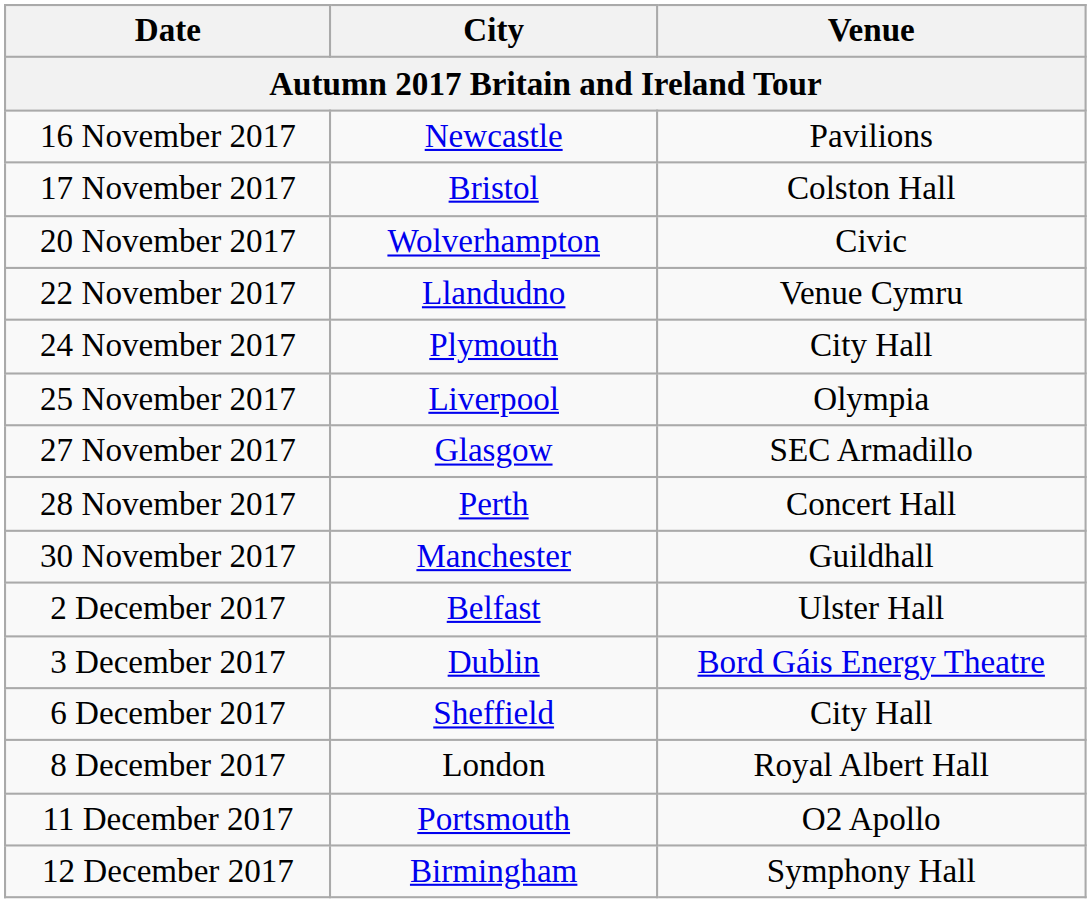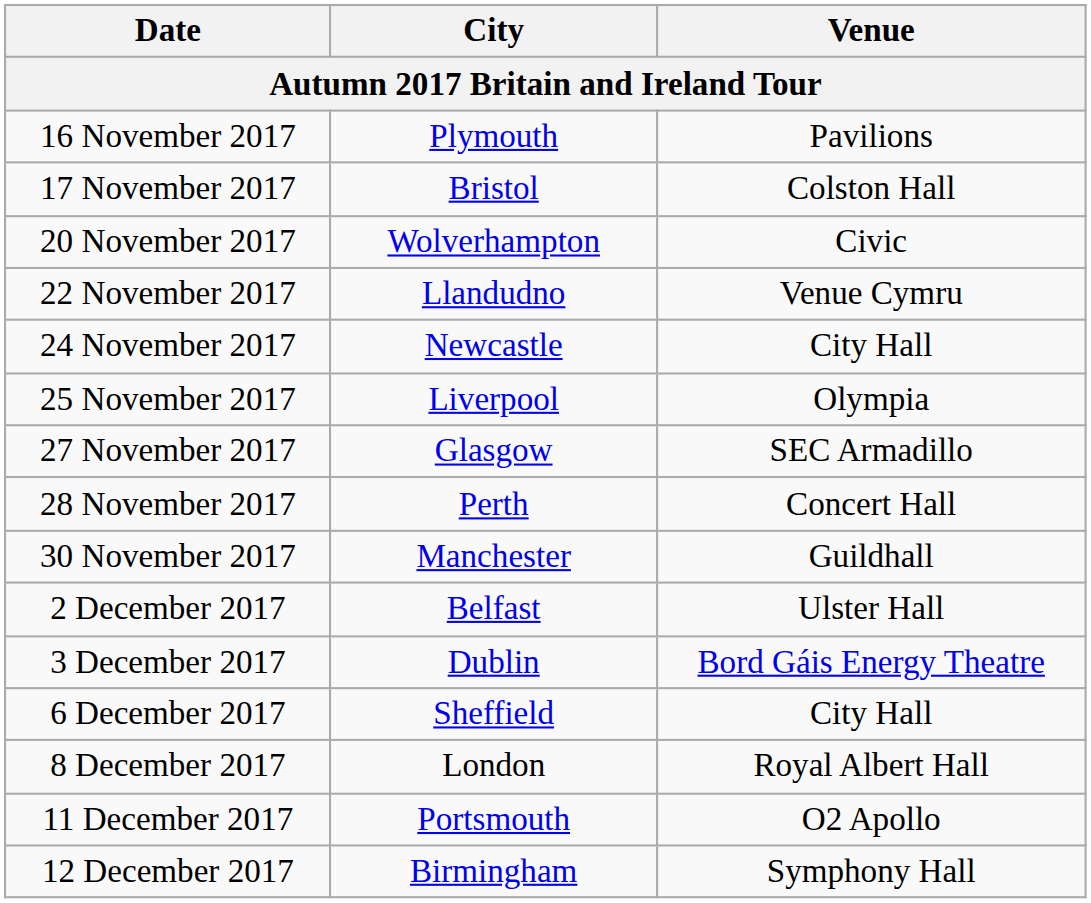 <table class="wikitable" style="text-align:center;">
 <tr>
 <th style="width:150px;">Date</th>
 <th style="width:150px;">City</th>
 <th style="width:200px;">Venue</th>
 </tr>
 <tr>
 <th colspan="8">Autumn 2017 Britain and Ireland Tour</th>
 </tr>
 <tr>
 <td>16 November 2017</td>
-<td><a href='#'>Newcastle</a></td>
+<td><a href='#'>Plymouth</a></td>
 <td>Pavilions</td>
 </tr>
 <tr>
 <td>17 November 2017</td>
 <td><a href='#'>Bristol</a></td>
 <td>Colston Hall</td>
 </tr>
 <tr>
 <td>20 November 2017</td>
 <td><a href='#'>Wolverhampton</a></td>
 <td>Civic</td>
 </tr>
 <tr>
 <td>22 November 2017</td>
 <td><a href='#'>Llandudno</a></td>
 <td>Venue Cymru</td>
 </tr>
 <tr>
 <td>24 November 2017</td>
-<td><a href='#'>Plymouth</a></td>
+<td><a href='#'>Newcastle</a></td>
 <td>City Hall</td>
 </tr>
 <tr>
 <td>25 November 2017</td>
 <td><a href='#'>Liverpool</a></td>
 <td>Olympia</td>
 </tr>
 <tr>
 <td>27 November 2017</td>
 <td><a href='#'>Glasgow</a></td>
 <td>SEC Armadillo</td>
 </tr>
 <tr>
 <td>28 November 2017</td>
 <td><a href='#'>Perth</a></td>
 <td>Concert Hall</td>
 </tr>
 <tr>
 <td>30 November 2017</td>
 <td><a href='#'>Manchester</a></td>
 <td>Guildhall</td>
 </tr>
 <tr>
 <td>2 December 2017</td>
 <td><a href='#'>Belfast</a></td>
 <td>Ulster Hall</td>
 </tr>
 <tr>
 <td>3 December 2017</td>
 <td><a href='#'>Dublin</a></td>
 <td><a href='#'>Bord Gáis Energy Theatre</a></td>
 </tr>
 <tr>
 <td>6 December 2017</td>
 <td><a href='#'>Sheffield</a></td>
 <td>City Hall</td>
 </tr>
 <tr>
 <td>8 December 2017</td>
 <td>London</td>
 <td>Royal Albert Hall</td>
 </tr>
 <tr>
 <td>11 December 2017</td>
 <td><a href='#'>Portsmouth</a></td>
 <td>O2 Apollo</td>
 </tr>
 <tr>
 <td>12 December 2017</td>
 <td><a href='#'>Birmingham</a></td>
 <td>Symphony Hall</td>
 </tr>
 </table>
